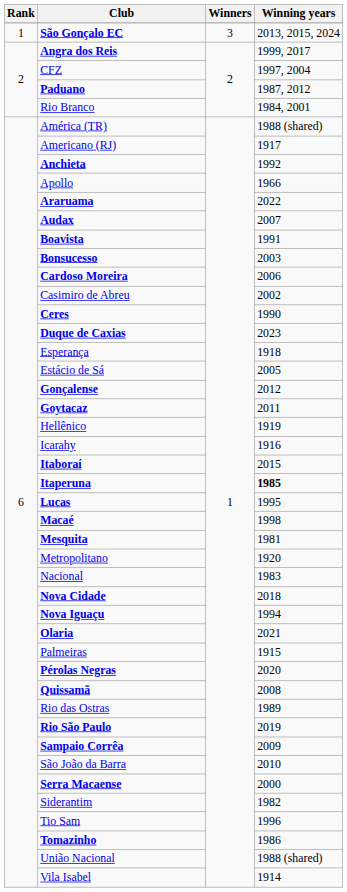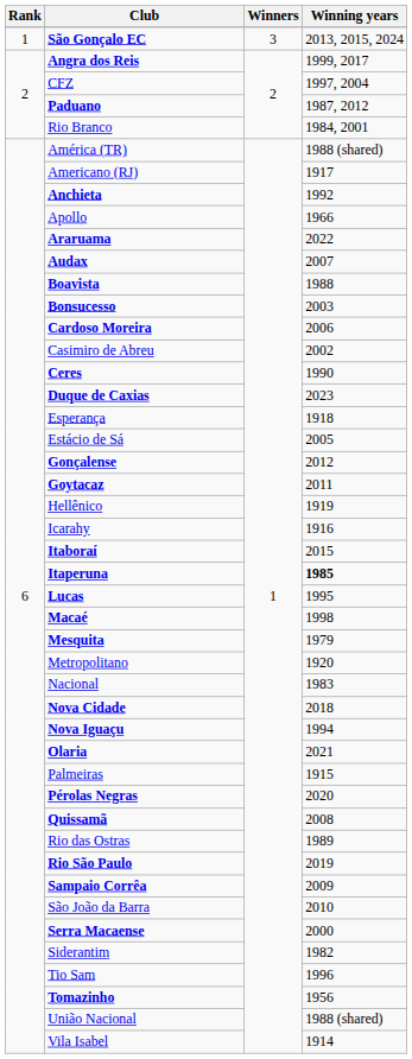 <table class="wikitable sortable">
 <tr>
 <th>Rank</th>
 <th style="width:220px">Club</th>
 <th>Winners</th>
 <th>Winning years</th>
 </tr>
 <tr>
 </tr>
 <tr>
 <td align="center">1</td>
 <td><strong><a href='#'>São Gonçalo EC</a></strong></td>
 <td align="center">3</td>
 <td>2013, 2015, 2024</td>
 </tr>
 <tr>
 <td rowspan=4 align="center">2</td>
 <td><strong><a href='#'>Angra dos Reis</a></strong></td>
 <td rowspan=4 align="center">2</td>
 <td>1999, 2017</td>
 </tr>
 <tr>
 <td><a href='#'>CFZ</a></td>
 <td>1997, 2004</td>
 </tr>
 <tr>
 <td><strong><a href='#'>Paduano</a></strong></td>
 <td>1987, 2012</td>
 </tr>
 <tr>
 <td><a href='#'>Rio Branco</a></td>
 <td>1984, 2001</td>
 </tr>
 <tr>
 <td rowspan=41 align="center">6</td>
 <td><a href='#'>América (TR)</a></td>
 <td rowspan=41 align="center">1</td>
 <td>1988 (shared)</td>
 </tr>
 <tr>
 <td><a href='#'>Americano (RJ)</a></td>
 <td>1917</td>
 </tr>
 <tr>
 <td><strong><a href='#'>Anchieta</a></strong></td>
 <td>1992</td>
 </tr>
 <tr>
 <td><a href='#'>Apollo</a></td>
 <td>1966</td>
 </tr>
 <tr>
 <td><strong><a href='#'>Araruama</a></strong></td>
 <td>2022</td>
 </tr>
 <tr>
 <td><strong><a href='#'>Audax</a></strong></td>
 <td>2007</td>
 </tr>
 <tr>
 <td><strong><a href='#'>Boavista</a></strong></td>
-<td>1991</td>
+<td>1988</td>
 </tr>
 <tr>
 <td><strong><a href='#'>Bonsucesso</a></strong></td>
 <td>2003</td>
 </tr>
 <tr>
 <td><strong><a href='#'>Cardoso Moreira</a></strong></td>
 <td>2006</td>
 </tr>
 <tr>
 <td><a href='#'>Casimiro de Abreu</a></td>
 <td>2002</td>
 </tr>
 <tr>
 <td><strong><a href='#'>Ceres</a></strong></td>
 <td>1990</td>
 </tr>
 <tr>
 <td><strong><a href='#'>Duque de Caxias</a></strong></td>
 <td>2023</td>
 </tr>
 <tr>
 <td><a href='#'>Esperança</a></td>
 <td>1918</td>
 </tr>
 <tr>
 <td><a href='#'>Estácio de Sá</a></td>
 <td>2005</td>
 </tr>
 <tr>
 <td><strong><a href='#'>Gonçalense</a></strong></td>
 <td>2012</td>
 </tr>
 <tr>
 <td><strong><a href='#'>Goytacaz</a></strong></td>
 <td>2011</td>
 </tr>
 <tr>
 <td><a href='#'>Hellênico</a></td>
 <td>1919</td>
 </tr>
 <tr>
 <td><a href='#'>Icarahy</a></td>
 <td>1916</td>
 </tr>
 <tr>
 <td><strong><a href='#'>Itaboraí</a></strong></td>
 <td>2015</td>
 </tr>
 <tr>
 <td><strong><a href='#'>Itaperuna</a></strong></td>
 <td><strong>1985</strong></td>
 </tr>
 <tr>
 <td><strong><a href='#'>Lucas</a></strong></td>
 <td>1995</td>
 </tr>
 <tr>
 <td><strong><a href='#'>Macaé</a></strong></td>
 <td>1998</td>
 </tr>
 <tr>
 <td><strong><a href='#'>Mesquita</a></strong></td>
-<td>1981</td>
+<td>1979</td>
 </tr>
 <tr>
 <td><a href='#'>Metropolitano</a></td>
 <td>1920</td>
 </tr>
 <tr>
 <td><a href='#'>Nacional</a></td>
 <td>1983</td>
 </tr>
 <tr>
 <td><strong><a href='#'>Nova Cidade</a></strong></td>
 <td>2018</td>
 </tr>
 <tr>
 <td><strong><a href='#'>Nova Iguaçu</a></strong></td>
 <td>1994</td>
 </tr>
 <tr>
 <td><strong><a href='#'>Olaria</a></strong></td>
 <td>2021</td>
 </tr>
 <tr>
 <td><a href='#'>Palmeiras</a></td>
 <td>1915</td>
 </tr>
 <tr>
 <td><strong><a href='#'>Pérolas Negras</a></strong></td>
 <td>2020</td>
 </tr>
 <tr>
 <td><strong><a href='#'>Quissamã</a></strong></td>
 <td>2008</td>
 </tr>
 <tr>
 <td><a href='#'>Rio das Ostras</a></td>
 <td>1989</td>
 </tr>
 <tr>
 <td><strong><a href='#'>Rio São Paulo</a></strong></td>
 <td>2019</td>
 </tr>
 <tr>
 <td><strong><a href='#'>Sampaio Corrêa</a></strong></td>
 <td>2009</td>
 </tr>
 <tr>
 <td><a href='#'>São João da Barra</a></td>
 <td>2010</td>
 </tr>
 <tr>
 <td><strong><a href='#'>Serra Macaense</a></strong></td>
 <td>2000</td>
 </tr>
 <tr>
 <td><a href='#'>Siderantim</a></td>
 <td>1982</td>
 </tr>
 <tr>
 <td><a href='#'>Tio Sam</a></td>
 <td>1996</td>
 </tr>
 <tr>
 <td><strong><a href='#'>Tomazinho</a></strong></td>
-<td>1986</td>
+<td>1956</td>
 </tr>
 <tr>
 <td><a href='#'>União Nacional</a></td>
 <td>1988 (shared)</td>
 </tr>
 <tr>
 <td><a href='#'>Vila Isabel</a></td>
 <td>1914</td>
 </tr>
 </table>
